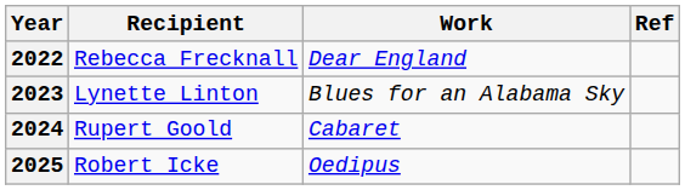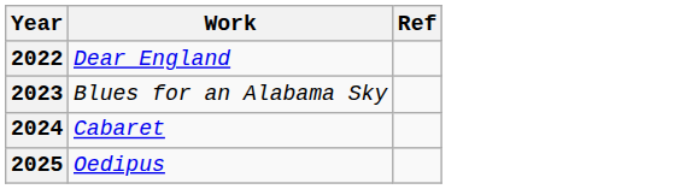 <table class="wikitable">
 <tr>
 <th>Year</th>
-<th>Recipient</th>
 <th>Work</th>
 <th>Ref</th>
 </tr>
 <tr>
 <th>2022</th>
-<td><a href='#'>Rebecca Frecknall</a></td>
 <td><em><a href='#'>Dear England</a></em></td>
 <td></td>
 </tr>
 <tr>
 <th>2023</th>
-<td><a href='#'>Lynette Linton</a></td>
 <td><em>Blues for an Alabama Sky</em></td>
 <td></td>
 </tr>
 <tr>
 <th>2024</th>
-<td><a href='#'>Rupert Goold</a></td>
 <td><em><a href='#'>Cabaret</a></em></td>
 <td></td>
 </tr>
 <tr>
 <th>2025</th>
-<td><a href='#'>Robert Icke</a></td>
 <td><em><a href='#'>Oedipus</a></em></td>
 <td></td>
 </tr>
 </table>
